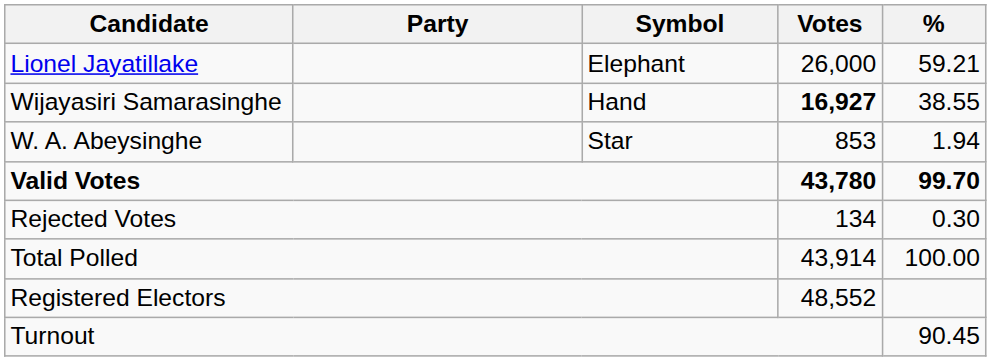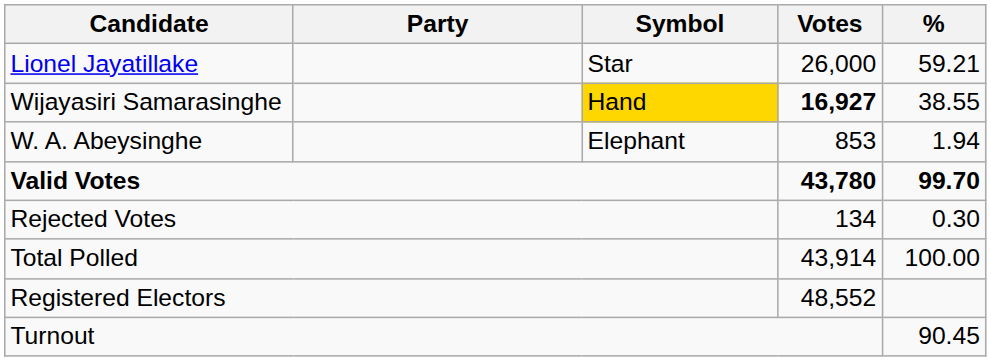 <table class="wikitable" border="1" style="text-align:right;">
 <tr>
 <th align=left width="180">Candidate</th>
 <th align=left width="180">Party</th>
 <th align=left width="120">Symbol</th>
 <th align=left width="60">Votes</th>
 <th align=left width="60">%</th>
 </tr>
 <tr>
 <td align=left><a href='#'>Lionel Jayatillake</a></td>
 <td align=left></td>
-<td align=left>Elephant</td>
+<td align=left>Star</td>
 <td>26,000</td>
 <td>59.21</td>
 </tr>
 <tr>
 <td align=left>Wijayasiri Samarasinghe</td>
 <td align=left></td>
-<td align=left>Hand</td>
+<td align=left style="background: gold;">Hand</td>
 <td><strong>16,927</strong></td>
 <td>38.55</td>
 </tr>
 <tr>
 <td align=left>W. A. Abeysinghe</td>
 <td align=left></td>
-<td align=left>Star</td>
+<td align=left>Elephant</td>
 <td>853</td>
 <td>1.94</td>
 </tr>
 <tr>
 <td align=left colspan=3><strong>Valid Votes</strong></td>
 <td><strong>43,780</strong></td>
 <td><strong>99.70</strong></td>
 </tr>
 <tr>
 <td align=left colspan=3>Rejected Votes</td>
 <td>134</td>
 <td>0.30</td>
 </tr>
 <tr>
 <td align=left colspan=3>Total Polled</td>
 <td>43,914</td>
 <td>100.00</td>
 </tr>
 <tr>
 <td align=left colspan=3>Registered Electors</td>
 <td>48,552</td>
 <td></td>
 </tr>
 <tr>
 <td align=left colspan=4>Turnout</td>
 <td>90.45</td>
 </tr>
 </table>
